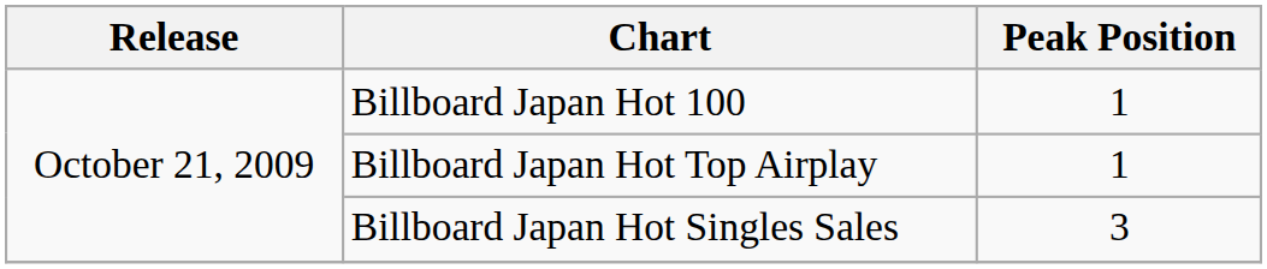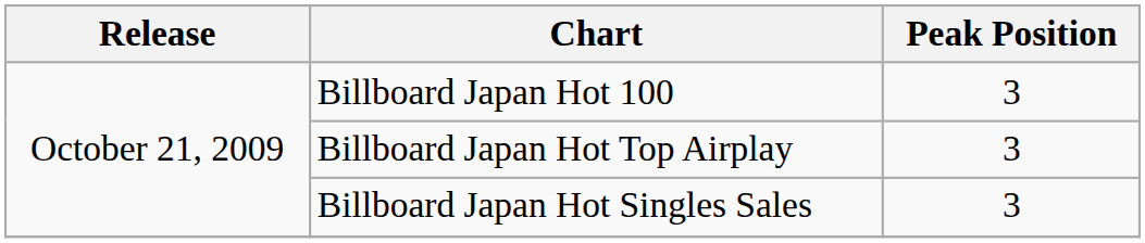 <table class="wikitable" width="500px">
 <tr>
 <th align="left">Release</th>
 <th align="left">Chart</th>
 <th align="left">Peak Position</th>
 </tr>
 <tr>
 <td align="center" rowspan="3">October 21, 2009</td>
 <td align="left">Billboard Japan Hot 100</td>
-<td align="center">1</td>
+<td align="center">3</td>
 </tr>
 <tr>
 <td align="left">Billboard Japan Hot Top Airplay</td>
-<td align="center">1</td>
+<td align="center">3</td>
 </tr>
 <tr>
 <td align="left">Billboard Japan Hot Singles Sales</td>
 <td align="center">3</td>
 </tr>
 <tr>
 </tr>
 </table>
